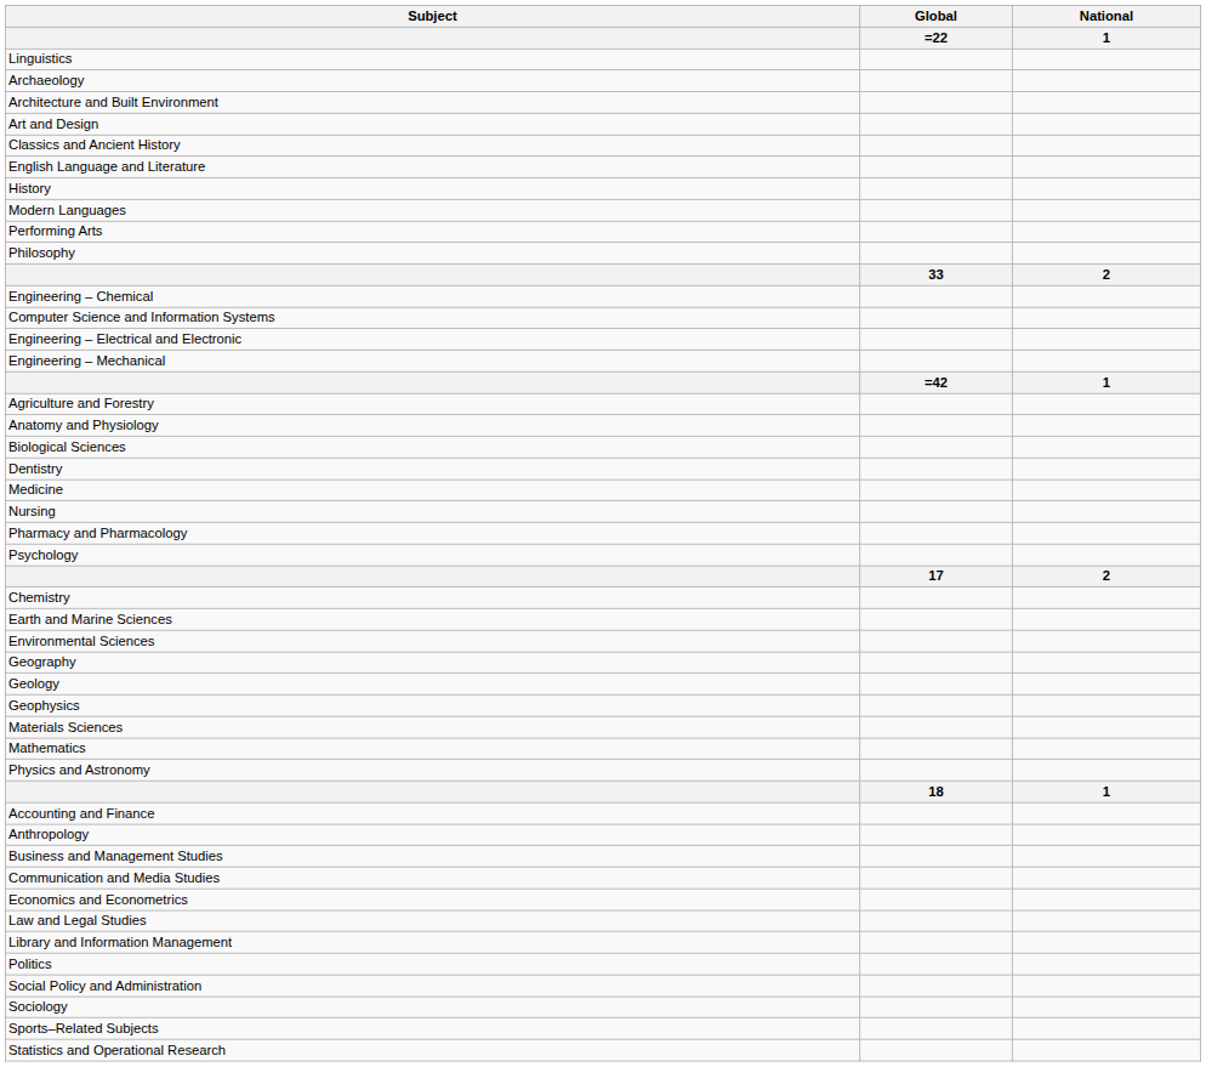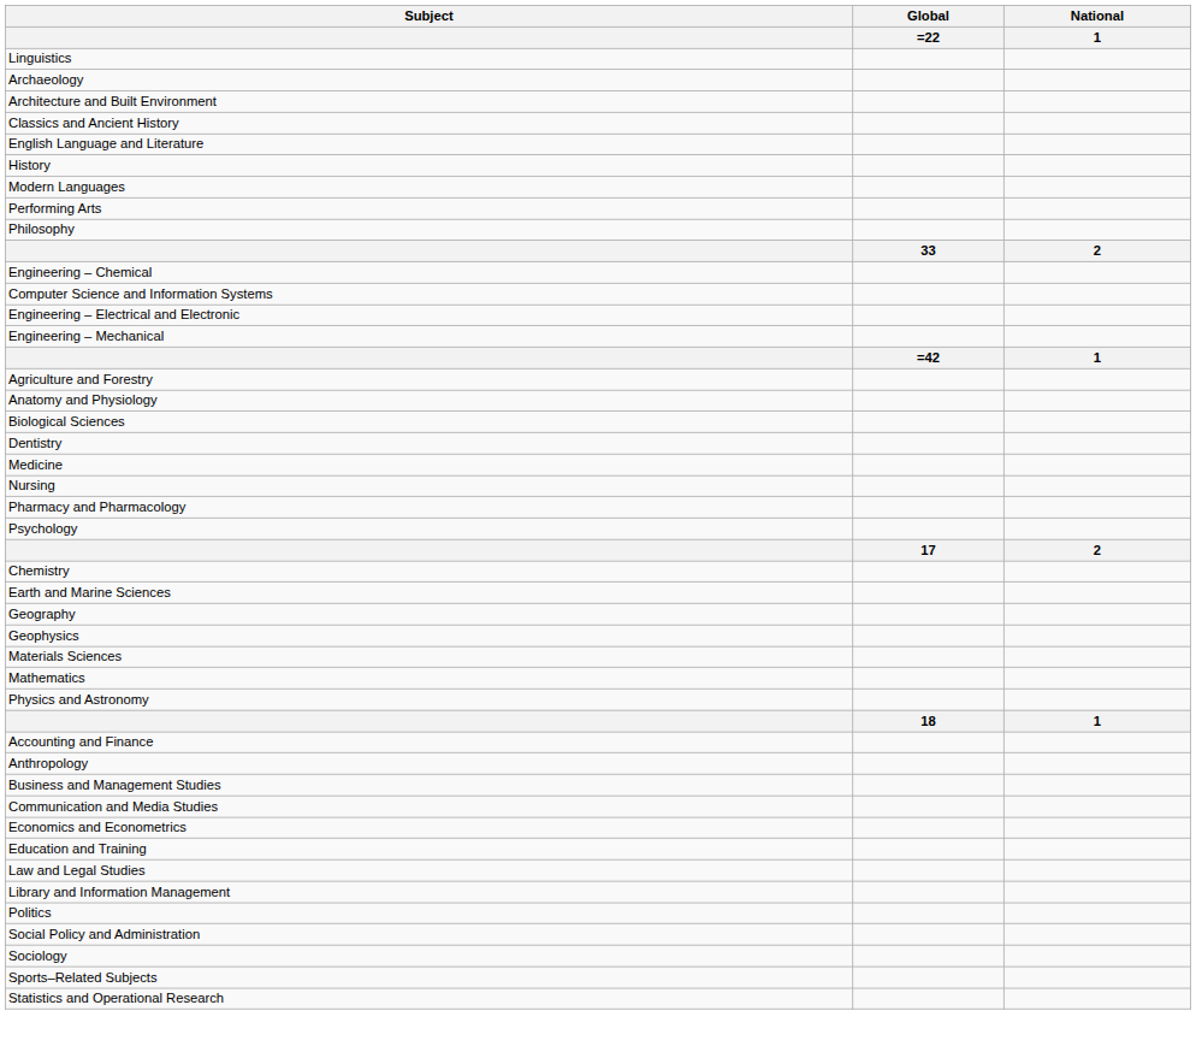 <table class="wikitable sortable" style="width: 100%; font-size: 90%">
 <tr>
 <th>Subject</th>
 <th>Global</th>
 <th>National</th>
 </tr>
 <tr>
 <th></th>
 <th data-sort-value="22">=22</th>
 <th data-sort-value="1">1</th>
 </tr>
 <tr>
 <td>Linguistics</td>
 <td data-sort-value="21"></td>
 <td data-sort-value="1"></td>
 </tr>
 <tr>
 <td>Archaeology</td>
 <td data-sort-value="13"></td>
 <td data-sort-value="1"></td>
 </tr>
 <tr>
 <td>Architecture and Built Environment</td>
 <td data-sort-value="48"></td>
 <td data-sort-value="5"></td>
-</tr>
-<tr>
-<td>Art and Design</td>
-<td data-sort-value="51–100"></td>
-<td data-sort-value="4"></td>
 </tr>
 <tr>
 <td>Classics and Ancient History</td>
 <td data-sort-value="10"></td>
 <td data-sort-value="1"></td>
 </tr>
 <tr>
 <td>English Language and Literature</td>
 <td data-sort-value="33"></td>
 <td data-sort-value="1"></td>
 </tr>
 <tr>
 <td>History</td>
 <td data-sort-value="17"></td>
 <td data-sort-value="1"></td>
 </tr>
 <tr>
 <td>Modern Languages</td>
 <td data-sort-value="9"></td>
 <td data-sort-value="1"></td>
 </tr>
 <tr>
 <td>Performing Arts</td>
 <td data-sort-value="51–100"></td>
 <td data-sort-value="2–3"></td>
 </tr>
 <tr>
 <td>Philosophy</td>
 <td data-sort-value="51–100"></td>
 <td data-sort-value="1–2"></td>
 </tr>
 <tr>
 <th></th>
 <th data-sort-value="33">33</th>
 <th data-sort-value="2">2</th>
 </tr>
 <tr>
 <td>Engineering – Chemical</td>
 <td data-sort-value="23"></td>
 <td data-sort-value="2"></td>
 </tr>
 <tr>
 <td>Computer Science and Information Systems</td>
 <td data-sort-value="15"></td>
 <td data-sort-value="2"></td>
 </tr>
 <tr>
 <td>Engineering – Electrical and Electronic</td>
 <td data-sort-value="26"></td>
 <td data-sort-value="2"></td>
 </tr>
 <tr>
 <td>Engineering – Mechanical</td>
 <td data-sort-value="25"></td>
 <td data-sort-value="3"></td>
 </tr>
 <tr>
 <th></th>
 <th data-sort-value="42">=42</th>
 <th data-sort-value="1">1</th>
 </tr>
 <tr>
 <td>Agriculture and Forestry</td>
 <td data-sort-value="67"></td>
 <td data-sort-value="6"></td>
 </tr>
 <tr>
 <td>Anatomy and Physiology</td>
 <td data-sort-value="35"></td>
 <td data-sort-value="1"></td>
 </tr>
 <tr>
 <td>Biological Sciences</td>
 <td data-sort-value="28"></td>
 <td data-sort-value="2"></td>
 </tr>
 <tr>
 <td>Dentistry</td>
 <td data-sort-value="33"></td>
 <td data-sort-value="2"></td>
 </tr>
 <tr>
 <td>Medicine</td>
 <td data-sort-value="36"></td>
 <td data-sort-value="1"></td>
 </tr>
 <tr>
 <td>Nursing</td>
 <td data-sort-value="51–100"></td>
 <td data-sort-value="1–4"></td>
 </tr>
 <tr>
 <td>Pharmacy and Pharmacology</td>
 <td data-sort-value="23"></td>
 <td data-sort-value="1"></td>
 </tr>
 <tr>
 <td>Psychology</td>
 <td data-sort-value="35"></td>
 <td data-sort-value="1"></td>
 </tr>
 <tr>
 <th></th>
 <th data-sort-value="17">17</th>
 <th data-sort-value="2">2</th>
 </tr>
 <tr>
 <td>Chemistry</td>
 <td data-sort-value="14"></td>
 <td data-sort-value="2"></td>
 </tr>
 <tr>
 <td>Earth and Marine Sciences</td>
 <td data-sort-value="35"></td>
 <td data-sort-value="1–2"></td>
 </tr>
 <tr>
-<td>Environmental Sciences</td>
-<td data-sort-value="15"></td>
-<td data-sort-value="2"></td>
-</tr>
-<tr>
 <td>Geography</td>
-<td data-sort-value="25"></td>
-<td data-sort-value="1"></td>
-</tr>
-<tr>
-<td>Geology</td>
 <td data-sort-value="25"></td>
 <td data-sort-value="1"></td>
 </tr>
 <tr>
 <td>Geophysics</td>
 <td data-sort-value="25"></td>
 <td data-sort-value="1"></td>
 </tr>
 <tr>
 <td>Materials Sciences</td>
 <td data-sort-value="17"></td>
 <td data-sort-value="2"></td>
 </tr>
 <tr>
 <td>Mathematics</td>
 <td data-sort-value="23"></td>
 <td data-sort-value="2"></td>
 </tr>
 <tr>
 <td>Physics and Astronomy</td>
 <td data-sort-value="16"></td>
 <td data-sort-value="2"></td>
 </tr>
 <tr>
 <th></th>
 <th data-sort-value="18">18</th>
 <th data-sort-value="1">1</th>
 </tr>
 <tr>
 <td>Accounting and Finance</td>
 <td data-sort-value="19"></td>
 <td data-sort-value="1"></td>
 </tr>
 <tr>
 <td>Anthropology</td>
 <td data-sort-value="51–100"></td>
 <td data-sort-value="1"></td>
 </tr>
 <tr>
 <td>Business and Management Studies</td>
 <td data-sort-value="30"></td>
 <td data-sort-value="2"></td>
 </tr>
 <tr>
 <td>Communication and Media Studies</td>
 <td data-sort-value="51–100"></td>
 <td data-sort-value="1–2"></td>
 </tr>
 <tr>
 <td>Economics and Econometrics</td>
 <td data-sort-value="20"></td>
 <td data-sort-value="1"></td>
 </tr>
 <tr>
+<td>Education and Training</td>
+<td data-sort-value="19"></td>
+<td data-sort-value="2"></td>
+</tr>
+<tr>
 <td>Law and Legal Studies</td>
 <td data-sort-value="31"></td>
 <td data-sort-value="1"></td>
 </tr>
 <tr>
 <td>Library and Information Management</td>
 <td data-sort-value="33"></td>
 <td data-sort-value="2"></td>
 </tr>
 <tr>
 <td>Politics</td>
 <td data-sort-value="39"></td>
 <td data-sort-value="2"></td>
 </tr>
 <tr>
 <td>Social Policy and Administration</td>
 <td data-sort-value="51–100"></td>
 <td data-sort-value="2–4"></td>
 </tr>
 <tr>
 <td>Sociology</td>
 <td data-sort-value="35"></td>
 <td data-sort-value="1"></td>
 </tr>
 <tr>
 <td>Sports–Related Subjects</td>
 <td data-sort-value="51–100"></td>
 <td data-sort-value="1"></td>
 </tr>
 <tr>
 <td>Statistics and Operational Research</td>
 <td data-sort-value="35"></td>
 <td data-sort-value="2"></td>
 </tr>
 </table>
